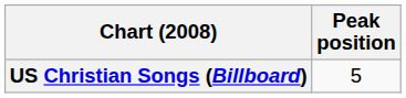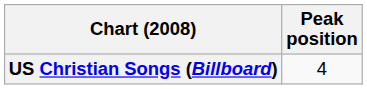 <table class="wikitable sortable plainrowheaders" style="text-align:center">
 <tr>
 <th scope="col">Chart (2008)</th>
 <th scope="col">Peak<br>position</th>
 </tr>
 <tr>
 <th scope="row">US <a href='#'>Christian Songs</a> (<em><a href='#'>Billboard</a></em>)</th>
-<td>5</td>
+<td>4</td>
 </tr>
 </table>
